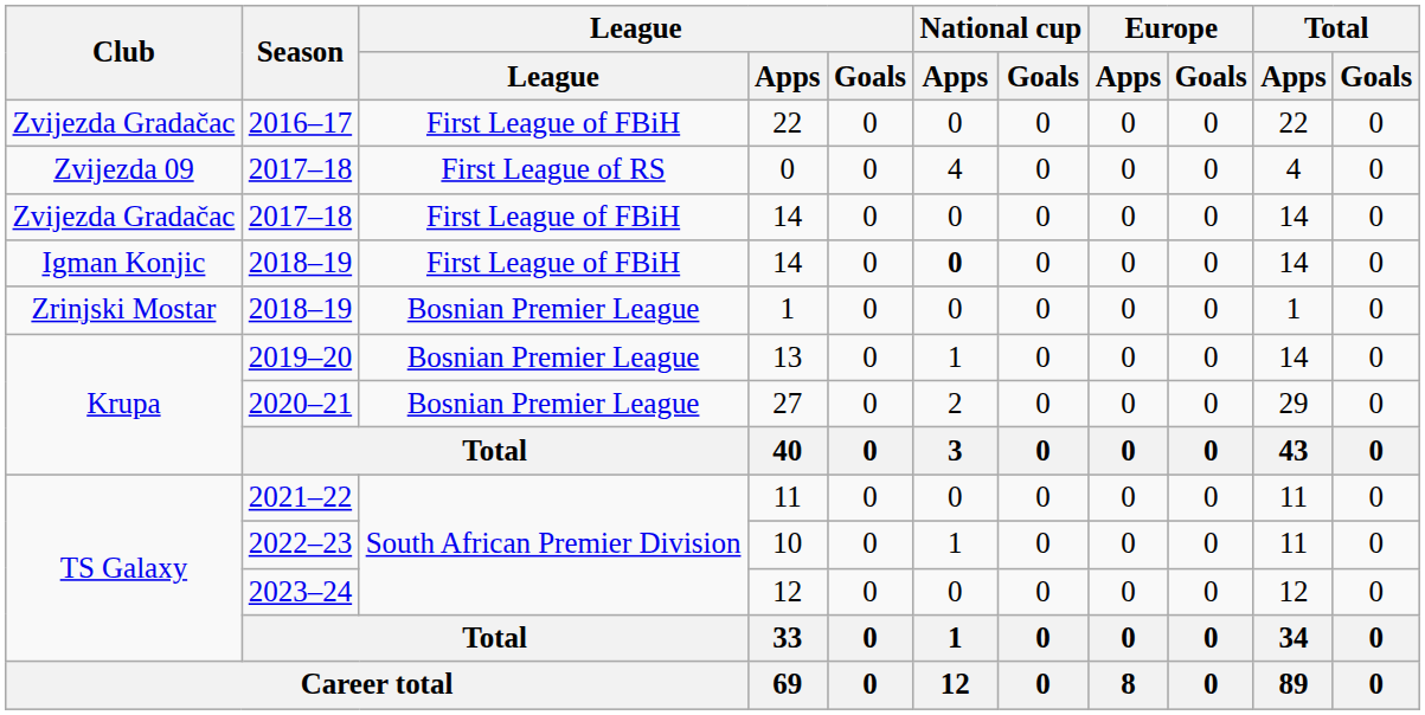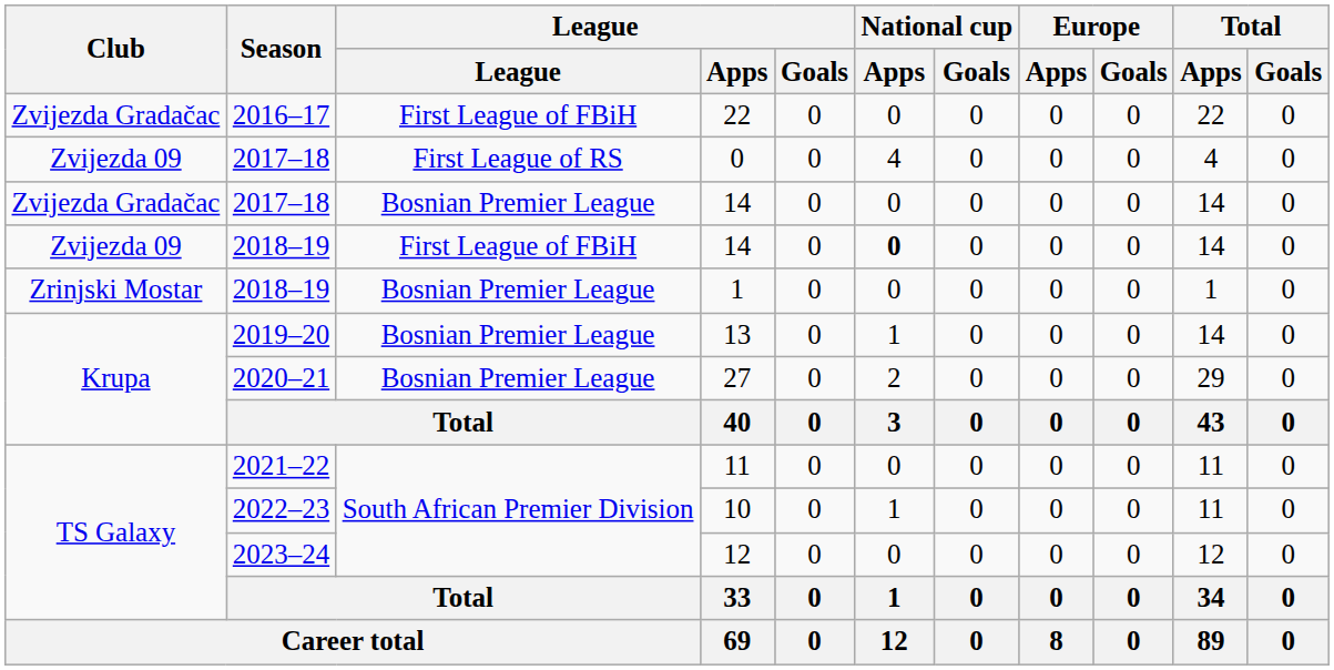 <table class="wikitable" style="text-align:center">
 <tr>
 <th rowspan="2">Club</th>
 <th rowspan="2">Season</th>
 <th colspan="3">League</th>
 <th colspan="2">National cup</th>
 <th colspan="2">Europe</th>
 <th colspan="2">Total</th>
 </tr>
 <tr>
 <th>League</th>
 <th>Apps</th>
 <th>Goals</th>
 <th>Apps</th>
 <th>Goals</th>
 <th>Apps</th>
 <th>Goals</th>
 <th>Apps</th>
 <th>Goals</th>
 </tr>
 <tr>
 <td><a href='#'>Zvijezda Gradačac</a></td>
 <td><a href='#'>2016–17</a></td>
 <td><a href='#'>First League of FBiH</a></td>
 <td>22</td>
 <td>0</td>
 <td>0</td>
 <td>0</td>
 <td>0</td>
 <td>0</td>
 <td>22</td>
 <td>0</td>
 </tr>
 <tr>
 <td><a href='#'>Zvijezda 09</a></td>
 <td><a href='#'>2017–18</a></td>
 <td><a href='#'>First League of RS</a></td>
 <td>0</td>
 <td>0</td>
 <td>4</td>
 <td>0</td>
 <td>0</td>
 <td>0</td>
 <td>4</td>
 <td>0</td>
 </tr>
 <tr>
 <td><a href='#'>Zvijezda Gradačac</a></td>
 <td><a href='#'>2017–18</a></td>
-<td><a href='#'>First League of FBiH</a></td>
+<td><a href='#'>Bosnian Premier League</a></td>
 <td>14</td>
 <td>0</td>
 <td>0</td>
 <td>0</td>
 <td>0</td>
 <td>0</td>
 <td>14</td>
 <td>0</td>
 </tr>
 <tr>
-<td><a href='#'>Igman Konjic</a></td>
+<td><a href='#'>Zvijezda 09</a></td>
 <td><a href='#'>2018–19</a></td>
 <td><a href='#'>First League of FBiH</a></td>
 <td>14</td>
 <td>0</td>
 <td><strong>0</strong></td>
 <td>0</td>
 <td>0</td>
 <td>0</td>
 <td>14</td>
 <td>0</td>
 </tr>
 <tr>
 <td><a href='#'>Zrinjski Mostar</a></td>
 <td><a href='#'>2018–19</a></td>
 <td><a href='#'>Bosnian Premier League</a></td>
 <td>1</td>
 <td>0</td>
 <td>0</td>
 <td>0</td>
 <td>0</td>
 <td>0</td>
 <td>1</td>
 <td>0</td>
 </tr>
 <tr>
 <td rowspan="3"><a href='#'>Krupa</a></td>
 <td><a href='#'>2019–20</a></td>
 <td><a href='#'>Bosnian Premier League</a></td>
 <td>13</td>
 <td>0</td>
 <td>1</td>
 <td>0</td>
 <td>0</td>
 <td>0</td>
 <td>14</td>
 <td>0</td>
 </tr>
 <tr>
 <td><a href='#'>2020–21</a></td>
 <td><a href='#'>Bosnian Premier League</a></td>
 <td>27</td>
 <td>0</td>
 <td>2</td>
 <td>0</td>
 <td>0</td>
 <td>0</td>
 <td>29</td>
 <td>0</td>
 </tr>
 <tr>
 <th colspan="2">Total</th>
 <th>40</th>
 <th>0</th>
 <th>3</th>
 <th>0</th>
 <th>0</th>
 <th>0</th>
 <th>43</th>
 <th>0</th>
 </tr>
 <tr>
 <td rowspan="4"><a href='#'>TS Galaxy</a></td>
 <td><a href='#'>2021–22</a></td>
 <td rowspan="3"><a href='#'>South African Premier Division</a></td>
 <td>11</td>
 <td>0</td>
 <td>0</td>
 <td>0</td>
 <td>0</td>
 <td>0</td>
 <td>11</td>
 <td>0</td>
 </tr>
 <tr>
 <td><a href='#'>2022–23</a></td>
 <td>10</td>
 <td>0</td>
 <td>1</td>
 <td>0</td>
 <td>0</td>
 <td>0</td>
 <td>11</td>
 <td>0</td>
 </tr>
 <tr>
 <td><a href='#'>2023–24</a></td>
 <td>12</td>
 <td>0</td>
 <td>0</td>
 <td>0</td>
 <td>0</td>
 <td>0</td>
 <td>12</td>
 <td>0</td>
 </tr>
 <tr>
 <th colspan="2">Total</th>
 <th>33</th>
 <th>0</th>
 <th>1</th>
 <th>0</th>
 <th>0</th>
 <th>0</th>
 <th>34</th>
 <th>0</th>
 </tr>
 <tr>
 <th colspan="3">Career total</th>
 <th>69</th>
 <th>0</th>
 <th>12</th>
 <th>0</th>
 <th>8</th>
 <th>0</th>
 <th>89</th>
 <th>0</th>
 </tr>
 </table>
